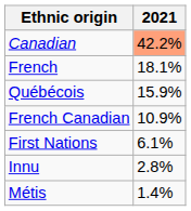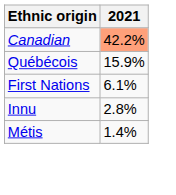 <table class="wikitable" style="float:left;">
 <tr>
 <th>Ethnic origin</th>
 <th>2021</th>
 </tr>
 <tr>
 <td><em><a href='#'>Canadian</a></em></td>
 <td style="background: lightsalmon;">42.2%</td>
 </tr>
 <tr>
-<td><a href='#'>French</a></td>
-<td>18.1%</td>
-</tr>
-<tr>
 <td><a href='#'>Québécois</a></td>
 <td>15.9%</td>
-</tr>
-<tr>
-<td><a href='#'>French Canadian</a></td>
-<td>10.9%</td>
 </tr>
 <tr>
 <td><a href='#'>First Nations</a></td>
 <td>6.1%</td>
 </tr>
 <tr>
 <td><a href='#'>Innu</a></td>
 <td>2.8%</td>
 </tr>
 <tr>
 <td><a href='#'>Métis</a></td>
 <td>1.4%</td>
 </tr>
 </table>
